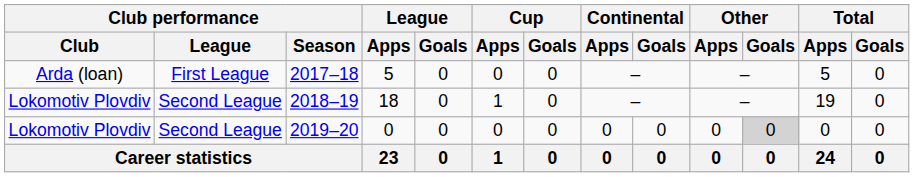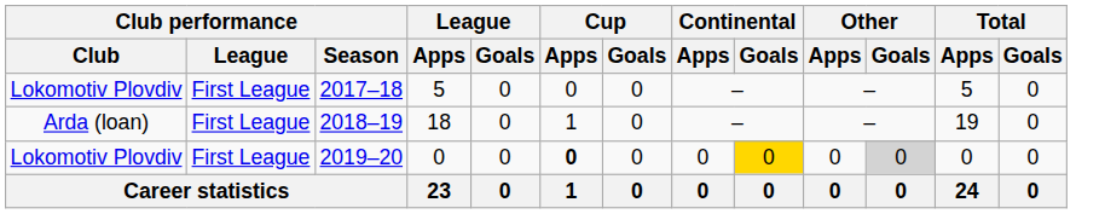 <table class="wikitable" style="text-align: center">
 <tr>
 <th colspan="3">Club performance</th>
 <th colspan="2">League</th>
 <th colspan="2">Cup</th>
 <th colspan="2">Continental</th>
 <th colspan="2">Other</th>
 <th colspan="3">Total</th>
 </tr>
 <tr>
 <th>Club</th>
 <th>League</th>
 <th>Season</th>
 <th>Apps</th>
 <th>Goals</th>
 <th>Apps</th>
 <th>Goals</th>
 <th>Apps</th>
 <th>Goals</th>
 <th>Apps</th>
 <th>Goals</th>
 <th>Apps</th>
 <th>Goals</th>
 </tr>
 <tr>
-<td rowspan="1" valign="center"><a href='#'>Arda</a> (loan)</td>
+<td rowspan="1" valign="center"><a href='#'>Lokomotiv Plovdiv</a></td>
 <td rowspan="1"><a href='#'>First League</a></td>
 <td><a href='#'>2017–18</a></td>
 <td>5</td>
 <td>0</td>
 <td>0</td>
 <td>0</td>
 <td colspan="2">–</td>
 <td colspan="2">–</td>
 <td>5</td>
 <td>0</td>
 </tr>
 <tr>
-<td rowspan="1" valign="center"><a href='#'>Lokomotiv Plovdiv</a></td>
-<td rowspan="1"><a href='#'>Second League</a></td>
+<td rowspan="1" valign="center"><a href='#'>Arda</a> (loan)</td>
+<td rowspan="1"><a href='#'>First League</a></td>
 <td><a href='#'>2018–19</a></td>
 <td>18</td>
 <td>0</td>
 <td>1</td>
 <td>0</td>
 <td colspan="2">–</td>
 <td colspan="2">–</td>
 <td>19</td>
 <td>0</td>
 </tr>
 <tr>
 <td rowspan="1" valign="center"><a href='#'>Lokomotiv Plovdiv</a></td>
-<td rowspan="1"><a href='#'>Second League</a></td>
+<td rowspan="1"><a href='#'>First League</a></td>
 <td><a href='#'>2019–20</a></td>
 <td>0</td>
 <td>0</td>
+<td><strong>0</strong></td>
 <td>0</td>
 <td>0</td>
-<td>0</td>
-<td>0</td>
+<td style="background: gold;">0</td>
 <td>0</td>
 <td style="background: lightgrey;">0</td>
 <td>0</td>
 <td>0</td>
 </tr>
 <tr>
 <th colspan="3">Career statistics</th>
 <th>23</th>
 <th>0</th>
 <th>1</th>
 <th>0</th>
 <th>0</th>
 <th>0</th>
 <th>0</th>
 <th>0</th>
 <th>24</th>
 <th>0</th>
 </tr>
 </table>
